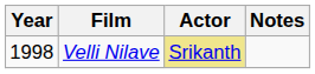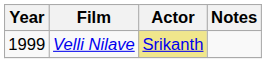 <table class="wikitable sortable">
 <tr style="background:#ccc; text-align:center;">
 <th>Year</th>
 <th>Film</th>
 <th>Actor</th>
 <th>Notes</th>
 </tr>
 <tr>
-<td>1998</td>
+<td>1999</td>
 <td><em><a href='#'>Velli Nilave</a></em></td>
 <td style="background: khaki;"><a href='#'>Srikanth</a></td>
 <td></td>
 </tr>
 <tr>
 </tr>
 </table>
